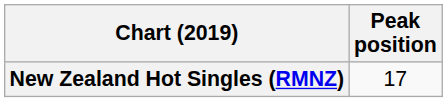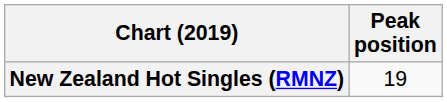 <table class="wikitable sortable plainrowheaders" style="text-align:center">
 <tr>
 <th scope="col">Chart (2019)</th>
 <th scope="col">Peak<br>position</th>
 </tr>
 <tr>
 <th scope="row">New Zealand Hot Singles (<a href='#'>RMNZ</a>)</th>
-<td>17</td>
+<td>19</td>
 </tr>
 </table>
